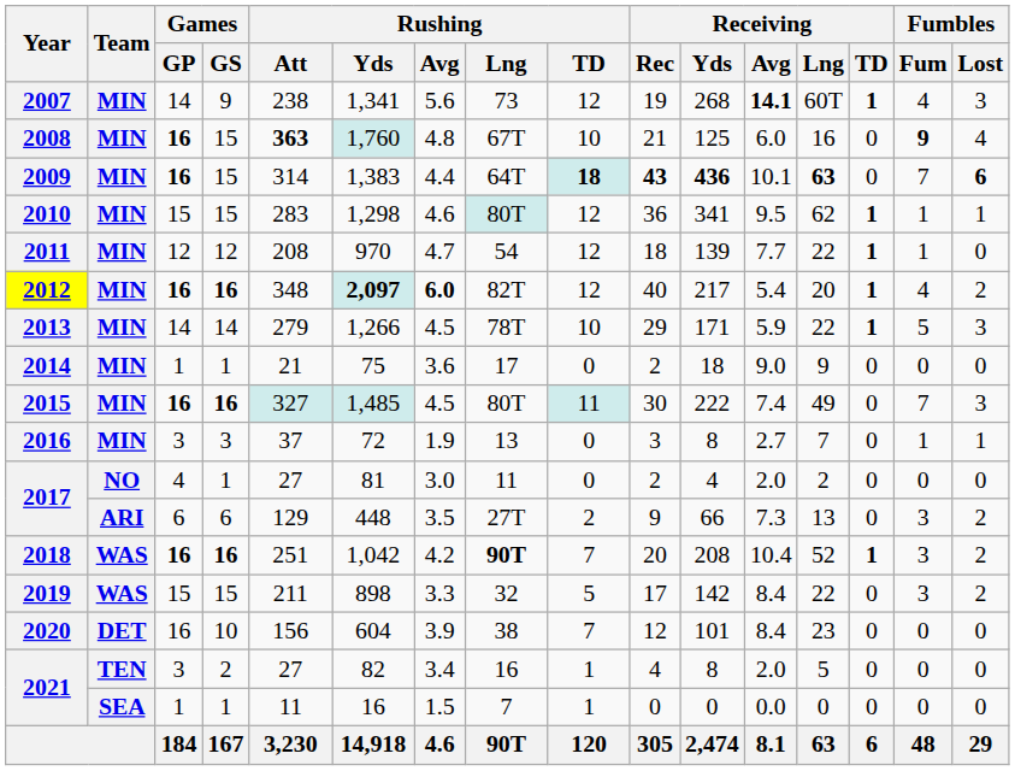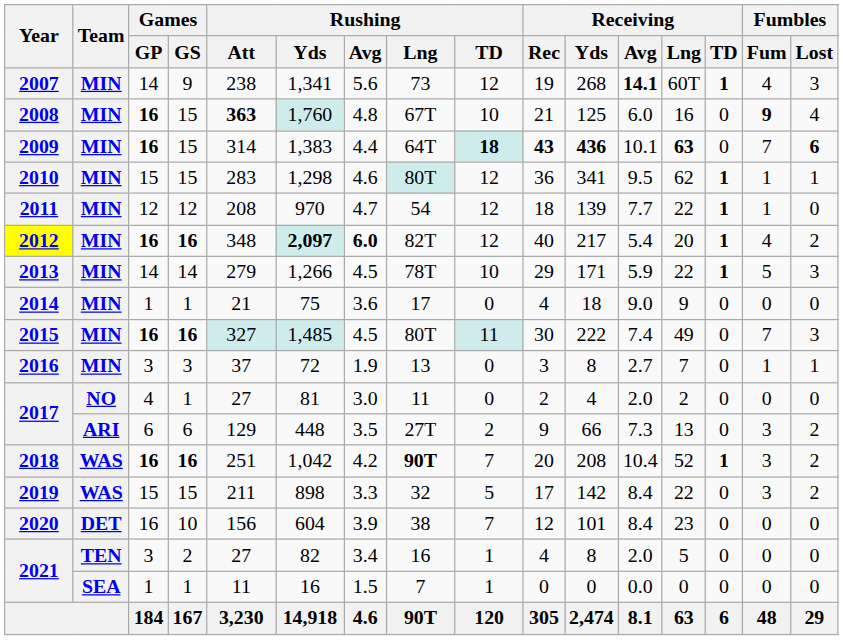 <table class="wikitable" style="text-align:center">
 <tr>
 <th rowspan="2">Year</th>
 <th rowspan="2">Team</th>
 <th colspan="2">Games</th>
 <th colspan="5">Rushing</th>
 <th colspan="5">Receiving</th>
 <th colspan="2">Fumbles</th>
 </tr>
 <tr>
 <th>GP</th>
 <th>GS</th>
 <th>Att</th>
 <th>Yds</th>
 <th>Avg</th>
 <th>Lng</th>
 <th>TD</th>
 <th>Rec</th>
 <th>Yds</th>
 <th>Avg</th>
 <th>Lng</th>
 <th>TD</th>
 <th>Fum</th>
 <th>Lost</th>
 </tr>
 <tr>
 <th><a href='#'>2007</a></th>
 <th><a href='#'>MIN</a></th>
 <td>14</td>
 <td>9</td>
 <td>238</td>
 <td>1,341</td>
 <td>5.6</td>
 <td>73</td>
 <td>12</td>
 <td>19</td>
 <td>268</td>
 <td><strong>14.1</strong></td>
 <td>60T</td>
 <td><strong>1</strong></td>
 <td>4</td>
 <td>3</td>
 </tr>
 <tr>
 <th><a href='#'>2008</a></th>
 <th><a href='#'>MIN</a></th>
 <td><strong>16</strong></td>
 <td>15</td>
 <td><strong>363</strong></td>
 <td style="background:#cfecec; width:3em;">1,760</td>
 <td>4.8</td>
 <td>67T</td>
 <td>10</td>
 <td>21</td>
 <td>125</td>
 <td>6.0</td>
 <td>16</td>
 <td>0</td>
 <td><strong>9</strong></td>
 <td>4</td>
 </tr>
 <tr>
 <th><a href='#'>2009</a></th>
 <th><a href='#'>MIN</a></th>
 <td><strong>16</strong></td>
 <td>15</td>
 <td>314</td>
 <td>1,383</td>
 <td>4.4</td>
 <td>64T</td>
 <td style="background:#cfecec; width:3em;"><strong>18</strong></td>
 <td><strong>43</strong></td>
 <td><strong>436</strong></td>
 <td>10.1</td>
 <td><strong>63</strong></td>
 <td>0</td>
 <td>7</td>
 <td><strong>6</strong></td>
 </tr>
 <tr>
 <th><a href='#'>2010</a></th>
 <th><a href='#'>MIN</a></th>
 <td>15</td>
 <td>15</td>
 <td>283</td>
 <td>1,298</td>
 <td>4.6</td>
 <td style="background:#cfecec; width:3em;">80T</td>
 <td>12</td>
 <td>36</td>
 <td>341</td>
 <td>9.5</td>
 <td>62</td>
 <td><strong>1</strong></td>
 <td>1</td>
 <td>1</td>
 </tr>
 <tr>
 <th><a href='#'>2011</a></th>
 <th><a href='#'>MIN</a></th>
 <td>12</td>
 <td>12</td>
 <td>208</td>
 <td>970</td>
 <td>4.7</td>
 <td>54</td>
 <td>12</td>
 <td>18</td>
 <td>139</td>
 <td>7.7</td>
 <td>22</td>
 <td><strong>1</strong></td>
 <td>1</td>
 <td>0</td>
 </tr>
 <tr>
 <th style="background:#ffff00; width:3em;"><a href='#'>2012</a></th>
 <th><a href='#'>MIN</a></th>
 <td><strong>16</strong></td>
 <td><strong>16</strong></td>
 <td>348</td>
 <td style="background:#cfecec; width:3em;"><strong>2,097</strong></td>
 <td><strong>6.0</strong></td>
 <td>82T</td>
 <td>12</td>
 <td>40</td>
 <td>217</td>
 <td>5.4</td>
 <td>20</td>
 <td><strong>1</strong></td>
 <td>4</td>
 <td>2</td>
 </tr>
 <tr>
 <th><a href='#'>2013</a></th>
 <th><a href='#'>MIN</a></th>
 <td>14</td>
 <td>14</td>
 <td>279</td>
 <td>1,266</td>
 <td>4.5</td>
 <td>78T</td>
 <td>10</td>
 <td>29</td>
 <td>171</td>
 <td>5.9</td>
 <td>22</td>
 <td><strong>1</strong></td>
 <td>5</td>
 <td>3</td>
 </tr>
 <tr>
 <th><a href='#'>2014</a></th>
 <th><a href='#'>MIN</a></th>
 <td>1</td>
 <td>1</td>
 <td>21</td>
 <td>75</td>
 <td>3.6</td>
 <td>17</td>
 <td>0</td>
-<td>2</td>
+<td>4</td>
 <td>18</td>
 <td>9.0</td>
 <td>9</td>
 <td>0</td>
 <td>0</td>
 <td>0</td>
 </tr>
 <tr>
 <th><a href='#'>2015</a></th>
 <th><a href='#'>MIN</a></th>
 <td><strong>16</strong></td>
 <td><strong>16</strong></td>
 <td style="background:#cfecec; width:3em;">327</td>
 <td style="background:#cfecec; width:3em;">1,485</td>
 <td>4.5</td>
 <td>80T</td>
 <td style="background:#cfecec; width:3em;">11</td>
 <td>30</td>
 <td>222</td>
 <td>7.4</td>
 <td>49</td>
 <td>0</td>
 <td>7</td>
 <td>3</td>
 </tr>
 <tr>
 <th><a href='#'>2016</a></th>
 <th><a href='#'>MIN</a></th>
 <td>3</td>
 <td>3</td>
 <td>37</td>
 <td>72</td>
 <td>1.9</td>
 <td>13</td>
 <td>0</td>
 <td>3</td>
 <td>8</td>
 <td>2.7</td>
 <td>7</td>
 <td>0</td>
 <td>1</td>
 <td>1</td>
 </tr>
 <tr>
 <th rowspan="2"><a href='#'>2017</a></th>
 <th><a href='#'>NO</a></th>
 <td>4</td>
 <td>1</td>
 <td>27</td>
 <td>81</td>
 <td>3.0</td>
 <td>11</td>
 <td>0</td>
 <td>2</td>
 <td>4</td>
 <td>2.0</td>
 <td>2</td>
 <td>0</td>
 <td>0</td>
 <td>0</td>
 </tr>
 <tr>
 <th><a href='#'>ARI</a></th>
 <td>6</td>
 <td>6</td>
 <td>129</td>
 <td>448</td>
 <td>3.5</td>
 <td>27T</td>
 <td>2</td>
 <td>9</td>
 <td>66</td>
 <td>7.3</td>
 <td>13</td>
 <td>0</td>
 <td>3</td>
 <td>2</td>
 </tr>
 <tr>
 <th><a href='#'>2018</a></th>
 <th><a href='#'>WAS</a></th>
 <td><strong>16</strong></td>
 <td><strong>16</strong></td>
 <td>251</td>
 <td>1,042</td>
 <td>4.2</td>
 <td><strong>90T</strong></td>
 <td>7</td>
 <td>20</td>
 <td>208</td>
 <td>10.4</td>
 <td>52</td>
 <td><strong>1</strong></td>
 <td>3</td>
 <td>2</td>
 </tr>
 <tr>
 <th><a href='#'>2019</a></th>
 <th><a href='#'>WAS</a></th>
 <td>15</td>
 <td>15</td>
 <td>211</td>
 <td>898</td>
 <td>3.3</td>
 <td>32</td>
 <td>5</td>
 <td>17</td>
 <td>142</td>
 <td>8.4</td>
 <td>22</td>
 <td>0</td>
 <td>3</td>
 <td>2</td>
 </tr>
 <tr>
 <th><a href='#'>2020</a></th>
 <th><a href='#'>DET</a></th>
 <td>16</td>
 <td>10</td>
 <td>156</td>
 <td>604</td>
 <td>3.9</td>
 <td>38</td>
 <td>7</td>
 <td>12</td>
 <td>101</td>
 <td>8.4</td>
 <td>23</td>
 <td>0</td>
 <td>0</td>
 <td>0</td>
 </tr>
 <tr>
 <th rowspan="2"><a href='#'>2021</a></th>
 <th><a href='#'>TEN</a></th>
 <td>3</td>
 <td>2</td>
 <td>27</td>
 <td>82</td>
 <td>3.4</td>
 <td>16</td>
 <td>1</td>
 <td>4</td>
 <td>8</td>
 <td>2.0</td>
 <td>5</td>
 <td>0</td>
 <td>0</td>
 <td>0</td>
 </tr>
 <tr>
 <th><a href='#'>SEA</a></th>
 <td>1</td>
 <td>1</td>
 <td>11</td>
 <td>16</td>
 <td>1.5</td>
 <td>7</td>
 <td>1</td>
 <td>0</td>
 <td>0</td>
 <td>0.0</td>
 <td>0</td>
 <td>0</td>
 <td>0</td>
 <td>0</td>
 </tr>
 <tr>
 <th colspan="2"></th>
 <th>184</th>
 <th>167</th>
 <th>3,230</th>
 <th>14,918</th>
 <th>4.6</th>
 <th>90T</th>
 <th>120</th>
 <th>305</th>
 <th>2,474</th>
 <th>8.1</th>
 <th>63</th>
 <th>6</th>
 <th>48</th>
 <th>29</th>
 </tr>
 </table>
